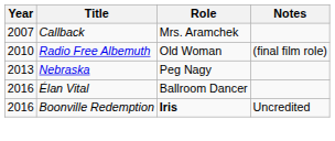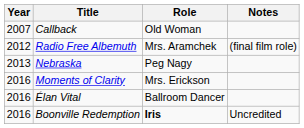 <table class="wikitable">
 <tr>
 <th>Year</th>
 <th>Title</th>
 <th>Role</th>
 <th>Notes</th>
 </tr>
 <tr>
 <td>2007</td>
 <td><em>Callback</em></td>
-<td>Mrs. Aramchek</td>
+<td>Old Woman</td>
 <td></td>
 </tr>
 <tr>
-<td>2010</td>
+<td>2012</td>
 <td><em><a href='#'>Radio Free Albemuth</a></em></td>
-<td>Old Woman</td>
+<td>Mrs. Aramchek</td>
 <td>(final film role)</td>
 </tr>
 <tr>
 <td>2013</td>
 <td><em><a href='#'>Nebraska</a></em></td>
 <td>Peg Nagy</td>
+<td></td>
+</tr>
+<tr>
+<td>2016</td>
+<td><em><a href='#'>Moments of Clarity</a></em></td>
+<td>Mrs. Erickson</td>
 <td></td>
 </tr>
 <tr>
 <td>2016</td>
 <td><em>Élan Vital</em></td>
 <td>Ballroom Dancer</td>
 <td></td>
 </tr>
 <tr>
 <td>2016</td>
 <td><em>Boonville Redemption</em></td>
 <td><strong>Iris</strong></td>
 <td>Uncredited</td>
 </tr>
 </table>
